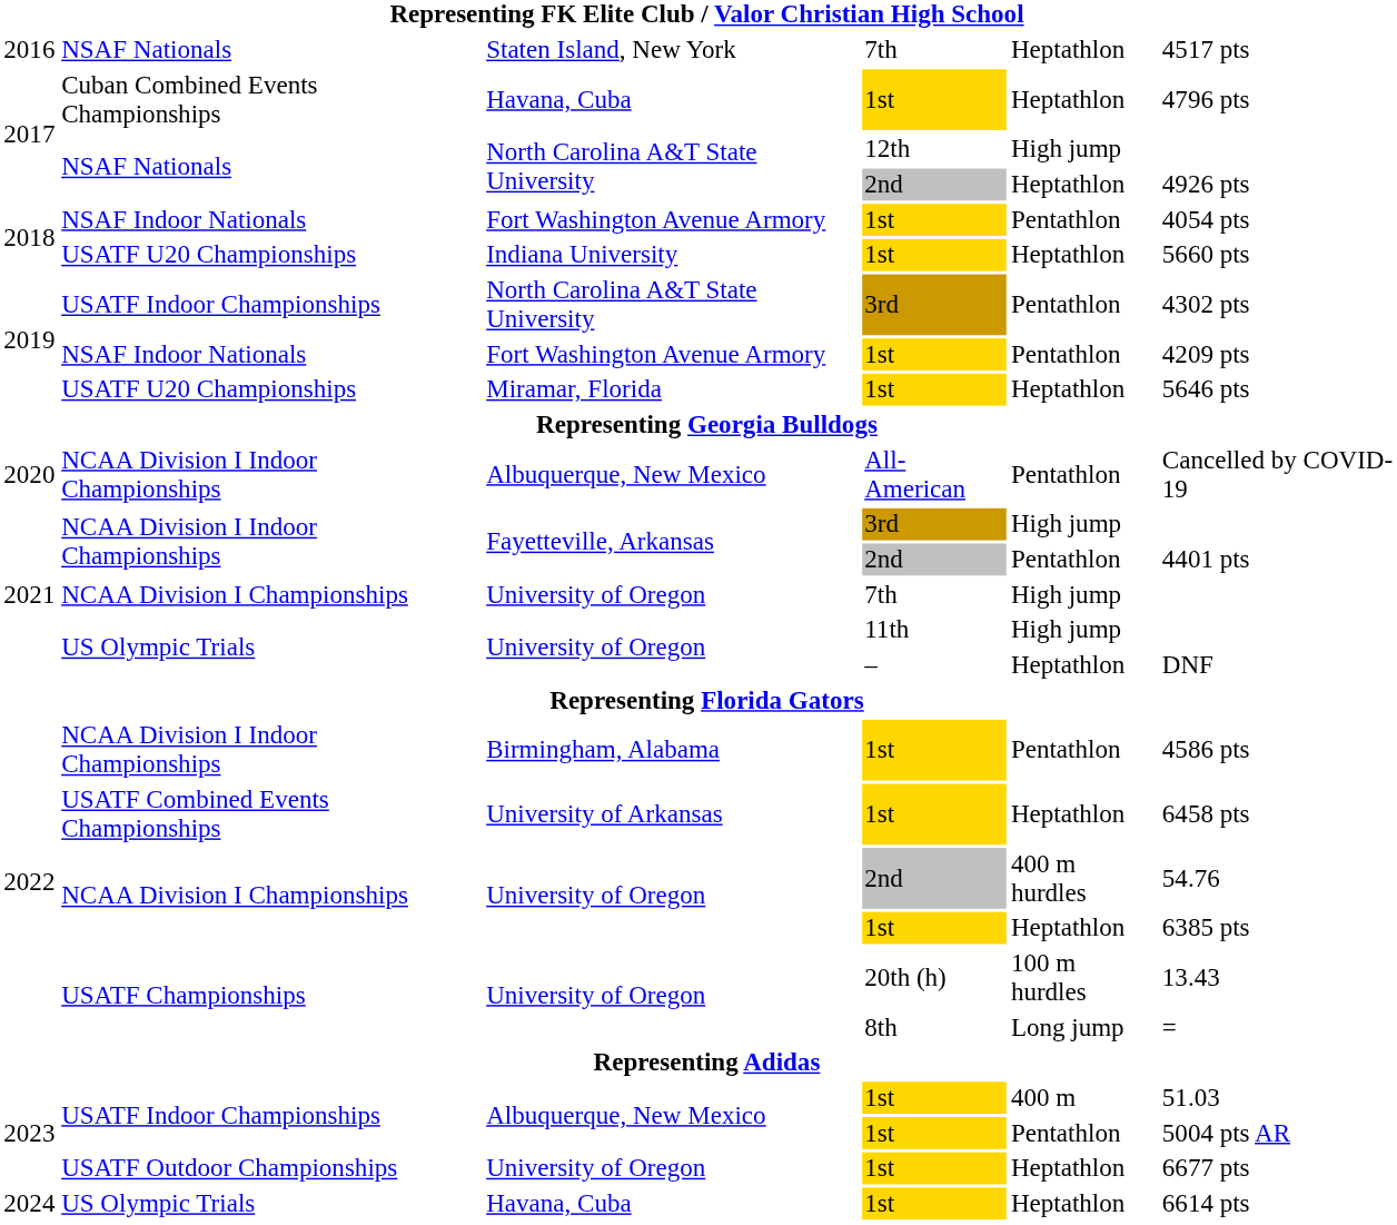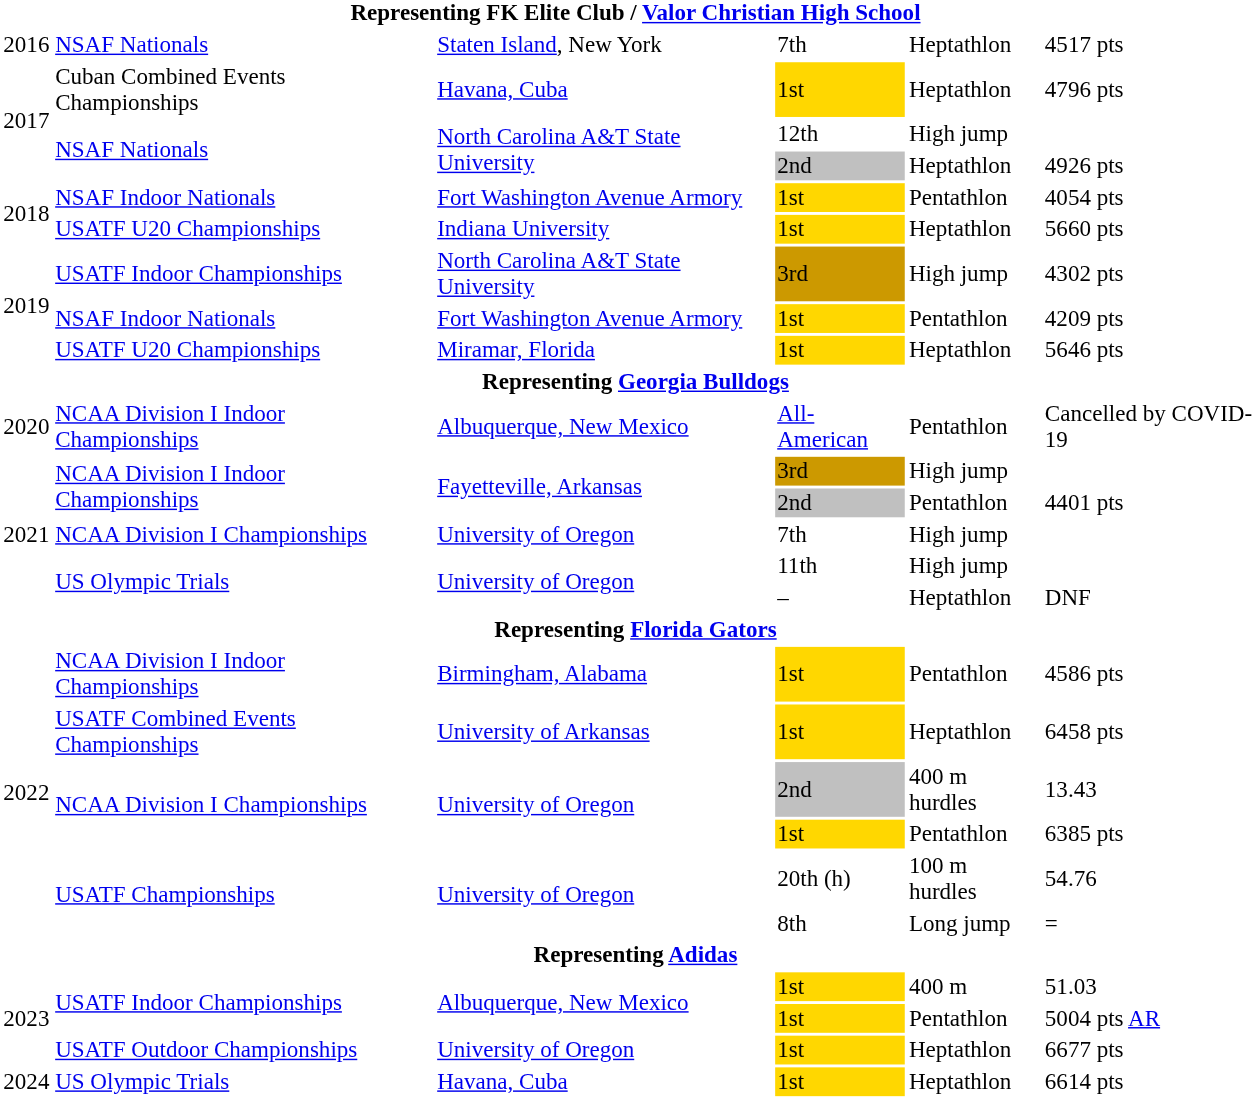 <table>
 <tr>
 <th colspan=6>Representing FK Elite Club / <a href='#'>Valor Christian High School</a></th>
 </tr>
 <tr>
 <td>2016</td>
 <td><a href='#'>NSAF Nationals</a></td>
 <td><a href='#'>Staten Island</a>, New York</td>
 <td>7th</td>
 <td>Heptathlon</td>
 <td>4517 pts</td>
 </tr>
 <tr>
 <td rowspan=3>2017</td>
 <td>Cuban Combined Events Championships</td>
 <td><a href='#'>Havana, Cuba</a></td>
 <td bgcolor=gold>1st</td>
 <td>Heptathlon</td>
 <td>4796 pts</td>
 </tr>
 <tr>
 <td rowspan=2><a href='#'>NSAF Nationals</a></td>
 <td rowspan=2><a href='#'>North Carolina A&T State University</a></td>
 <td>12th</td>
 <td>High jump</td>
 <td></td>
 </tr>
 <tr>
 <td bgcolor=silver>2nd</td>
 <td>Heptathlon</td>
 <td>4926 pts</td>
 </tr>
 <tr>
 <td rowspan=2>2018</td>
 <td><a href='#'>NSAF Indoor Nationals</a></td>
 <td><a href='#'>Fort Washington Avenue Armory</a></td>
 <td bgcolor=gold>1st</td>
 <td>Pentathlon</td>
 <td>4054 pts</td>
 </tr>
 <tr>
 <td><a href='#'>USATF U20 Championships</a></td>
 <td><a href='#'>Indiana University</a></td>
 <td bgcolor=gold>1st</td>
 <td>Heptathlon</td>
 <td>5660 pts</td>
 </tr>
 <tr>
 <td rowspan=3>2019</td>
 <td><a href='#'>USATF Indoor Championships</a></td>
 <td><a href='#'>North Carolina A&T State University</a></td>
 <td bgcolor=cc9900>3rd</td>
-<td>Pentathlon</td>
+<td>High jump</td>
 <td>4302 pts</td>
 </tr>
 <tr>
 <td><a href='#'>NSAF Indoor Nationals</a></td>
 <td><a href='#'>Fort Washington Avenue Armory</a></td>
 <td bgcolor=gold>1st</td>
 <td>Pentathlon</td>
 <td>4209 pts</td>
 </tr>
 <tr>
 <td><a href='#'>USATF U20 Championships</a></td>
 <td><a href='#'>Miramar, Florida</a></td>
 <td bgcolor=gold>1st</td>
 <td>Heptathlon</td>
 <td>5646 pts</td>
 </tr>
 <tr>
 <th colspan=6>Representing <a href='#'>Georgia Bulldogs</a></th>
 </tr>
 <tr>
 <td>2020</td>
 <td><a href='#'>NCAA Division I Indoor Championships</a></td>
 <td><a href='#'>Albuquerque, New Mexico</a></td>
 <td><a href='#'>All-American</a></td>
 <td>Pentathlon</td>
 <td>Cancelled by COVID-19</td>
 </tr>
 <tr>
 <td rowspan=5>2021</td>
 <td rowspan=2><a href='#'>NCAA Division I Indoor Championships</a></td>
 <td rowspan=2><a href='#'>Fayetteville, Arkansas</a></td>
 <td bgcolor=cc9900>3rd</td>
 <td>High jump</td>
 <td></td>
 </tr>
 <tr>
 <td bgcolor=silver>2nd</td>
 <td>Pentathlon</td>
 <td>4401 pts</td>
 </tr>
 <tr>
 <td><a href='#'>NCAA Division I Championships</a></td>
 <td><a href='#'>University of Oregon</a></td>
 <td>7th</td>
 <td>High jump</td>
 <td></td>
 </tr>
 <tr>
 <td rowspan=2><a href='#'>US Olympic Trials</a></td>
 <td rowspan=2><a href='#'>University of Oregon</a></td>
 <td>11th</td>
 <td>High jump</td>
 <td></td>
 </tr>
 <tr>
 <td>–</td>
 <td>Heptathlon</td>
 <td>DNF</td>
 </tr>
 <tr>
 <th colspan=6>Representing <a href='#'>Florida Gators</a></th>
 </tr>
 <tr>
 <td rowspan=6>2022</td>
 <td><a href='#'>NCAA Division I Indoor Championships</a></td>
 <td><a href='#'>Birmingham, Alabama</a></td>
 <td bgcolor=gold>1st</td>
 <td>Pentathlon</td>
 <td>4586 pts</td>
 </tr>
 <tr>
 <td><a href='#'>USATF Combined Events Championships</a></td>
 <td><a href='#'>University of Arkansas</a></td>
 <td bgcolor=gold>1st</td>
 <td>Heptathlon</td>
 <td>6458 pts </td>
 </tr>
 <tr>
 <td rowspan=2><a href='#'>NCAA Division I Championships</a></td>
 <td rowspan=2><a href='#'>University of Oregon</a></td>
 <td bgcolor=silver>2nd</td>
 <td>400 m hurdles</td>
-<td>54.76</td>
+<td>13.43</td>
 </tr>
 <tr>
 <td bgcolor=gold>1st</td>
-<td>Heptathlon</td>
+<td>Pentathlon</td>
 <td>6385 pts</td>
 </tr>
 <tr>
 <td rowspan=2><a href='#'>USATF Championships</a></td>
 <td rowspan=2><a href='#'>University of Oregon</a></td>
 <td>20th (h)</td>
 <td>100 m hurdles</td>
-<td>13.43</td>
+<td>54.76</td>
 </tr>
 <tr>
 <td>8th</td>
 <td>Long jump</td>
 <td> =</td>
 </tr>
 <tr>
 <th colspan=6>Representing <a href='#'>Adidas</a></th>
 </tr>
 <tr>
 <td rowspan=3>2023</td>
 <td rowspan=2><a href='#'>USATF Indoor Championships</a></td>
 <td rowspan=2><a href='#'>Albuquerque, New Mexico</a></td>
 <td bgcolor=gold>1st</td>
 <td>400 m</td>
 <td>51.03 </td>
 </tr>
 <tr>
 <td bgcolor=gold>1st</td>
 <td>Pentathlon</td>
 <td>5004 pts <a href='#'>AR</a></td>
 </tr>
 <tr>
 <td><a href='#'>USATF Outdoor Championships</a></td>
 <td><a href='#'>University of Oregon</a></td>
 <td bgcolor=gold>1st</td>
 <td>Heptathlon</td>
 <td>6677 pts</td>
 </tr>
 <tr>
 <td rowspan=1>2024</td>
 <td><a href='#'>US Olympic Trials</a></td>
 <td><a href='#'>Havana, Cuba</a></td>
 <td bgcolor=gold>1st</td>
 <td>Heptathlon</td>
 <td>6614 pts</td>
 </tr>
 </table>
